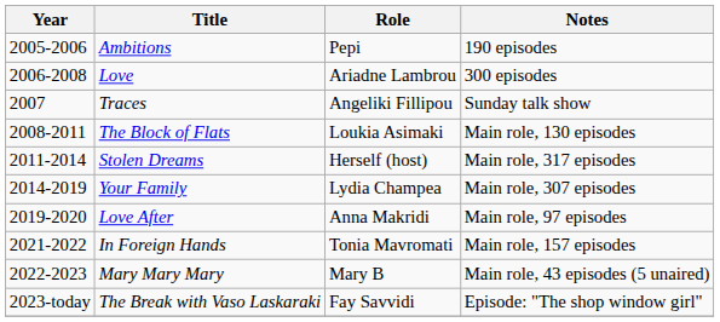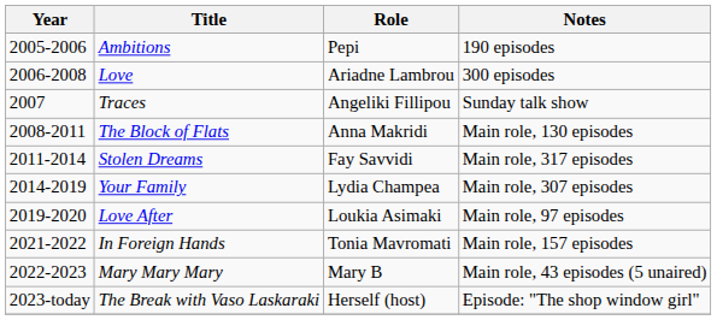 <table class="wikitable sortable">
 <tr>
 <th>Year</th>
 <th>Title</th>
 <th>Role</th>
 <th class="unsortable">Notes</th>
 </tr>
 <tr>
 <td>2005-2006</td>
 <td><em><a href='#'>Ambitions</a></em></td>
 <td>Pepi</td>
 <td>190 episodes</td>
 </tr>
 <tr>
 <td>2006-2008</td>
 <td><em><a href='#'>Love</a></em></td>
 <td>Ariadne Lambrou</td>
 <td>300 episodes</td>
 </tr>
 <tr>
 <td>2007</td>
 <td><em>Traces</em></td>
 <td>Angeliki Fillipou</td>
 <td>Sunday talk show</td>
 </tr>
 <tr>
 <td>2008-2011</td>
 <td><em><a href='#'>The Block of Flats</a></em></td>
-<td>Loukia Asimaki</td>
+<td>Anna Makridi</td>
 <td>Main role, 130 episodes</td>
 </tr>
 <tr>
 <td>2011-2014</td>
 <td><em><a href='#'>Stolen Dreams</a></em></td>
-<td>Herself (host)</td>
+<td>Fay Savvidi</td>
 <td>Main role, 317 episodes</td>
 </tr>
 <tr>
 <td>2014-2019</td>
 <td><em><a href='#'>Your Family</a></em></td>
 <td>Lydia Champea</td>
 <td>Main role, 307 episodes</td>
 </tr>
 <tr>
 <td>2019-2020</td>
 <td><a href='#'><em>Love After</em></a></td>
-<td>Anna Makridi</td>
+<td>Loukia Asimaki</td>
 <td>Main role, 97 episodes</td>
 </tr>
 <tr>
 <td>2021-2022</td>
 <td><em>In Foreign Hands</em></td>
 <td>Tonia Mavromati</td>
 <td>Main role, 157 episodes</td>
 </tr>
 <tr>
 <td>2022-2023</td>
 <td><em>Mary Mary Mary</em></td>
 <td>Mary B</td>
 <td>Main role, 43 episodes (5 unaired)</td>
 </tr>
 <tr>
 <td>2023-today</td>
 <td><em>The Break with Vaso Laskaraki</em></td>
-<td>Fay Savvidi</td>
+<td>Herself (host)</td>
 <td>Episode: "The shop window girl"</td>
 </tr>
 <tr>
 </tr>
 </table>
